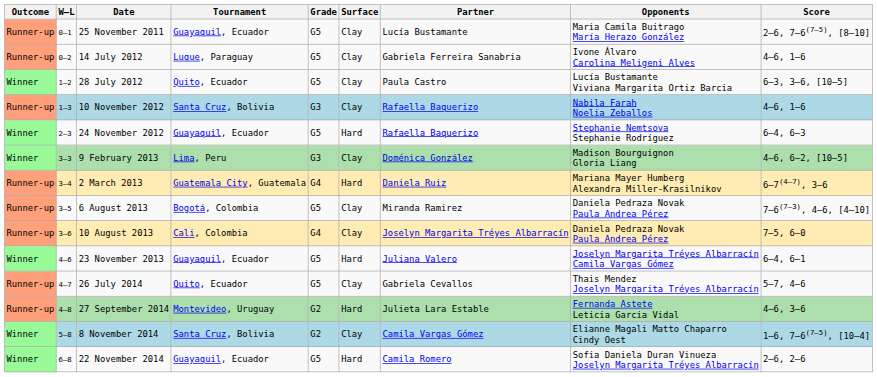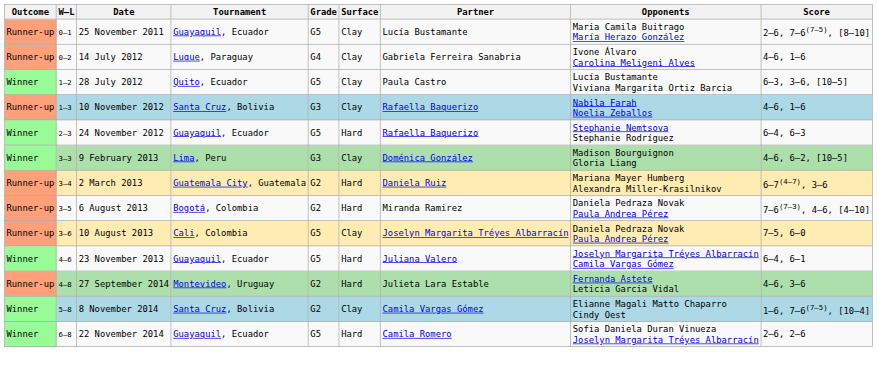 <table class="sortable wikitable" style=font-size:97%>
 <tr>
 <th>Outcome</th>
 <th class="unsortable">W–L</th>
 <th>Date</th>
 <th>Tournament</th>
 <th>Grade</th>
 <th>Surface</th>
 <th>Partner</th>
 <th>Opponents</th>
 <th>Score</th>
 </tr>
 <tr>
 <td style="background:#ffa07a;">Runner-up</td>
 <td><small>0–1</small></td>
 <td>25 November 2011</td>
 <td><a href='#'>Guayaquil</a>, Ecuador</td>
 <td>G5</td>
 <td>Clay</td>
 <td> Lucía Bustamante</td>
 <td> Maria Camila Buitrago <br>  <a href='#'>María Herazo González</a></td>
 <td>2–6, 7–6<sup>(7–5)</sup>, [8–10]</td>
 </tr>
 <tr>
 <td style="background:#ffa07a;">Runner-up</td>
 <td><small>0–2</small></td>
 <td>14 July 2012</td>
 <td><a href='#'>Luque</a>, Paraguay</td>
-<td>G5</td>
+<td>G4</td>
 <td>Clay</td>
 <td> Gabriela Ferreira Sanabria</td>
 <td> Ivone Álvaro <br>  <a href='#'>Carolina Meligeni Alves</a></td>
 <td>4–6, 1–6</td>
 </tr>
 <tr>
 <td bgcolor="98FB98">Winner</td>
 <td><small>1–2</small></td>
 <td>28 July 2012</td>
 <td><a href='#'>Quito</a>, Ecuador</td>
 <td>G5</td>
 <td>Clay</td>
 <td> Paula Castro</td>
 <td> Lucía Bustamante <br>  Viviana Margarita Ortiz Barcia</td>
 <td>6–3, 3–6, [10–5]</td>
 </tr>
 <tr bgcolor="lightblue">
 <td style="background:#ffa07a;">Runner-up</td>
 <td><small>1–3</small></td>
 <td>10 November 2012</td>
 <td><a href='#'>Santa Cruz</a>, Bolivia</td>
 <td>G3</td>
 <td>Clay</td>
 <td> <a href='#'>Rafaella Baquerizo</a></td>
 <td> <a href='#'>Nabila Farah</a> <br>  <a href='#'>Noelia Zeballos</a></td>
 <td>4–6, 1–6</td>
 </tr>
 <tr>
 <td bgcolor="98FB98">Winner</td>
 <td><small>2–3</small></td>
 <td>24 November 2012</td>
 <td><a href='#'>Guayaquil</a>, Ecuador</td>
 <td>G5</td>
 <td>Hard</td>
 <td> <a href='#'>Rafaella Baquerizo</a></td>
 <td> <a href='#'>Stephanie Nemtsova</a> <br>  Stephanie Rodríguez</td>
 <td>6–4, 6–3</td>
 </tr>
 <tr bgcolor="#ADDFAD">
 <td bgcolor="98FB98">Winner</td>
 <td><small>3–3</small></td>
 <td>9 February 2013</td>
 <td><a href='#'>Lima</a>, Peru</td>
 <td>G3</td>
 <td>Clay</td>
 <td> <a href='#'>Doménica González</a></td>
 <td> Madison Bourguignon <br>  Gloria Liang</td>
 <td>4–6, 6–2, [10–5]</td>
 </tr>
 <tr bgcolor=#ffecb2>
 <td style="background:#ffa07a;">Runner-up</td>
 <td><small>3–4</small></td>
 <td>2 March 2013</td>
 <td><a href='#'>Guatemala City</a>, Guatemala</td>
-<td>G4</td>
+<td>G2</td>
 <td>Hard</td>
 <td> <a href='#'>Daniela Ruiz</a></td>
 <td> Mariana Mayer Humberg <br>  Alexandra Miller-Krasilnikov</td>
 <td>6–7<sup>(4–7)</sup>, 3–6</td>
 </tr>
 <tr>
 <td style="background:#ffa07a;">Runner-up</td>
 <td><small>3–5</small></td>
 <td>6 August 2013</td>
 <td><a href='#'>Bogotá</a>, Colombia</td>
-<td>G5</td>
-<td>Clay</td>
+<td>G2</td>
+<td>Hard</td>
 <td> Miranda Ramirez</td>
 <td> Daniela Pedraza Novak <br>  <a href='#'>Paula Andrea Pérez</a></td>
 <td>7–6<sup>(7–3)</sup>, 4–6, [4–10]</td>
 </tr>
 <tr bgcolor=#ffecb2>
 <td style="background:#ffa07a;">Runner-up</td>
 <td><small>3–6</small></td>
 <td>10 August 2013</td>
 <td><a href='#'>Cali</a>, Colombia</td>
-<td>G4</td>
+<td>G5</td>
 <td>Clay</td>
 <td> <a href='#'>Joselyn Margarita Tréyes Albarracín</a></td>
 <td> Daniela Pedraza Novak <br>  <a href='#'>Paula Andrea Pérez</a></td>
 <td>7–5, 6–0</td>
 </tr>
 <tr>
 <td bgcolor="98FB98">Winner</td>
 <td><small>4–6</small></td>
 <td>23 November 2013</td>
 <td><a href='#'>Guayaquil</a>, Ecuador</td>
 <td>G5</td>
 <td>Hard</td>
 <td> <a href='#'>Juliana Valero</a></td>
 <td> <a href='#'>Joselyn Margarita Tréyes Albarracín</a> <br>  <a href='#'>Camila Vargas Gómez</a></td>
 <td>6–4, 6–1</td>
-</tr>
-<tr>
-<td style="background:#ffa07a;">Runner-up</td>
-<td><small>4–7</small></td>
-<td>26 July 2014</td>
-<td><a href='#'>Quito</a>, Ecuador</td>
-<td>G5</td>
-<td>Clay</td>
-<td> Gabriela Cevallos</td>
-<td> Thais Mendez <br>  <a href='#'>Joselyn Margarita Tréyes Albarracín</a></td>
-<td>5–7, 4–6</td>
 </tr>
 <tr bgcolor="#ADDFAD">
 <td style="background:#ffa07a;">Runner-up</td>
 <td><small>4–8</small></td>
 <td>27 September 2014</td>
 <td><a href='#'>Montevideo</a>, Uruguay</td>
 <td>G2</td>
 <td>Hard</td>
 <td> Julieta Lara Estable</td>
 <td> <a href='#'>Fernanda Astete</a> <br>  Leticia Garcia Vidal</td>
 <td>4–6, 3–6</td>
 </tr>
 <tr bgcolor="lightblue">
 <td bgcolor="98FB98">Winner</td>
 <td><small>5–8</small></td>
 <td>8 November 2014</td>
 <td><a href='#'>Santa Cruz</a>, Bolivia</td>
 <td>G2</td>
 <td>Clay</td>
 <td> <a href='#'>Camila Vargas Gómez</a></td>
 <td> Elianne Magali Matto Chaparro <br>  Cindy Oest</td>
 <td>1–6, 7–6<sup>(7–5)</sup>, [10–4]</td>
 </tr>
 <tr>
 <td bgcolor="98FB98">Winner</td>
 <td><small>6–8</small></td>
 <td>22 November 2014</td>
 <td><a href='#'>Guayaquil</a>, Ecuador</td>
 <td>G5</td>
 <td>Hard</td>
 <td> <a href='#'>Camila Romero</a></td>
 <td> Sofia Daniela Duran Vinueza <br>  <a href='#'>Joselyn Margarita Tréyes Albarracín</a></td>
 <td>2–6, 2–6</td>
 </tr>
 </table>
